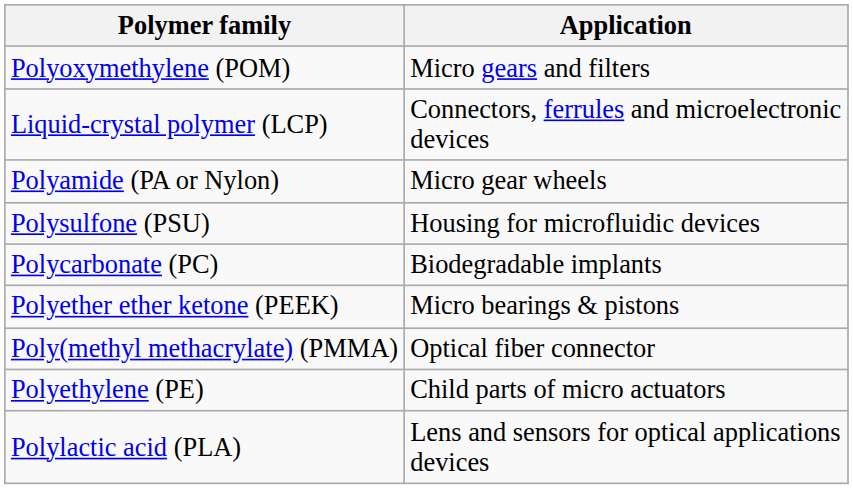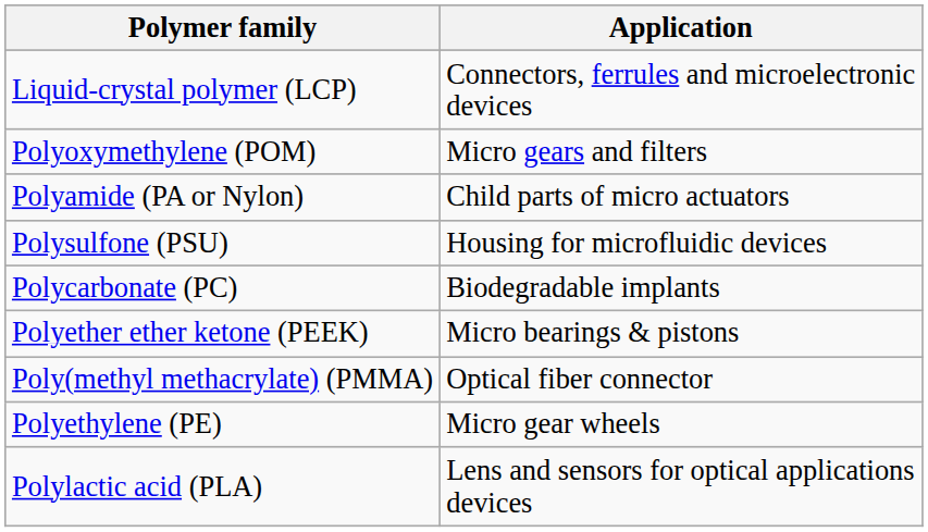 <table class="wikitable">
 <tr>
 <th>Polymer family</th>
 <th>Application</th>
 </tr>
 <tr>
+<td><a href='#'>Liquid-crystal polymer</a> (LCP)</td>
+<td>Connectors, <a href='#'>ferrules</a> and microelectronic<br>devices</td>
+</tr>
+<tr>
 <td><a href='#'>Polyoxymethylene</a> (POM)</td>
 <td>Micro <a href='#'>gears</a> and filters</td>
 </tr>
 <tr>
-<td><a href='#'>Liquid-crystal polymer</a> (LCP)</td>
-<td>Connectors, <a href='#'>ferrules</a> and microelectronic<br>devices</td>
-</tr>
-<tr>
 <td><a href='#'>Polyamide</a> (PA or Nylon)</td>
-<td>Micro gear wheels</td>
+<td>Child parts of micro actuators</td>
 </tr>
 <tr>
 <td><a href='#'>Polysulfone</a> (PSU)</td>
 <td>Housing for microfluidic devices</td>
 </tr>
 <tr>
 <td><a href='#'>Polycarbonate</a> (PC)</td>
 <td>Biodegradable implants</td>
 </tr>
 <tr>
 <td><a href='#'>Polyether ether ketone</a> (PEEK)</td>
 <td>Micro bearings & pistons</td>
 </tr>
 <tr>
 <td><a href='#'>Poly(methyl methacrylate)</a> (PMMA)</td>
 <td>Optical fiber connector</td>
 </tr>
 <tr>
 <td><a href='#'>Polyethylene</a> (PE)</td>
-<td>Child parts of micro actuators</td>
+<td>Micro gear wheels</td>
 </tr>
 <tr>
 <td><a href='#'>Polylactic acid</a> (PLA)</td>
 <td>Lens and sensors for optical applications<br>devices</td>
 </tr>
 </table>
